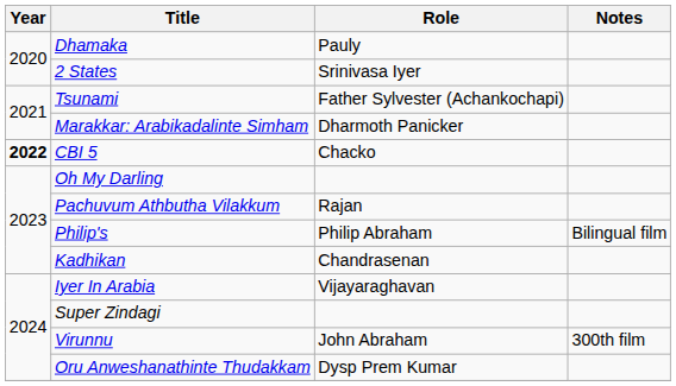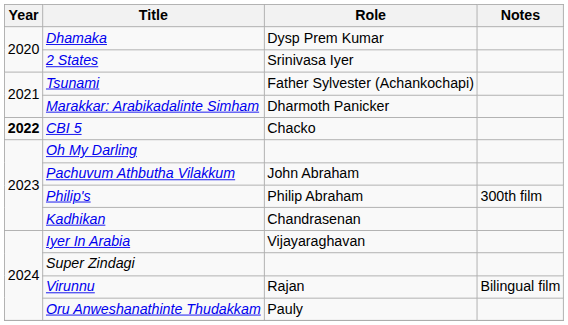 <table class="wikitable sortable">
 <tr>
 <th>Year</th>
 <th>Title</th>
 <th>Role</th>
 <th class="unsortable">Notes</th>
 </tr>
 <tr>
 <td rowspan=2>2020</td>
 <td><em><a href='#'>Dhamaka</a></em></td>
-<td>Pauly</td>
+<td>Dysp Prem Kumar</td>
 <td></td>
 </tr>
 <tr>
 <td><em><a href='#'>2 States</a></em></td>
 <td>Srinivasa Iyer</td>
 <td></td>
 </tr>
 <tr>
 <td rowspan=2>2021</td>
 <td><a href='#'><em>Tsunami</em></a></td>
 <td>Father Sylvester (Achankochapi)</td>
 <td></td>
 </tr>
 <tr>
 <td><em><a href='#'>Marakkar: Arabikadalinte Simham</a></em></td>
 <td>Dharmoth Panicker</td>
 <td></td>
 </tr>
 <tr>
 <td><strong>2022</strong></td>
 <td><em><a href='#'>CBI 5</a></em></td>
 <td>Chacko</td>
 <td></td>
 </tr>
 <tr>
 <td rowspan=4>2023</td>
 <td><em><a href='#'>Oh My Darling</a></em></td>
 <td></td>
 <td></td>
 </tr>
 <tr>
 <td><em><a href='#'>Pachuvum Athbutha Vilakkum</a></em></td>
-<td>Rajan</td>
+<td>John Abraham</td>
 <td></td>
 </tr>
 <tr>
 <td><em><a href='#'>Philip's</a></em></td>
 <td>Philip Abraham</td>
-<td>Bilingual film</td>
+<td>300th film</td>
 </tr>
 <tr>
 <td><em><a href='#'>Kadhikan</a></em></td>
 <td>Chandrasenan</td>
 <td></td>
 </tr>
 <tr>
 <td rowspan=4>2024</td>
 <td><em><a href='#'>Iyer In Arabia</a></em></td>
 <td>Vijayaraghavan</td>
 <td></td>
 </tr>
 <tr>
 <td><em>Super Zindagi</em></td>
 <td></td>
 <td></td>
 </tr>
 <tr>
 <td><em><a href='#'>Virunnu</a></em></td>
-<td>John Abraham</td>
-<td>300th film</td>
+<td>Rajan</td>
+<td>Bilingual film</td>
 </tr>
 <tr>
 <td><em><a href='#'>Oru Anweshanathinte Thudakkam</a></em></td>
-<td>Dysp Prem Kumar</td>
+<td>Pauly</td>
 <td></td>
 </tr>
 <tr>
 </tr>
 </table>
